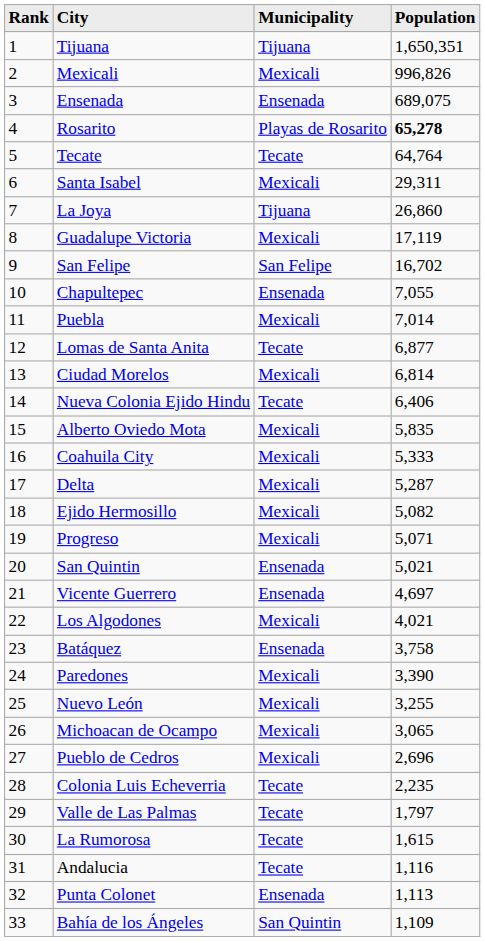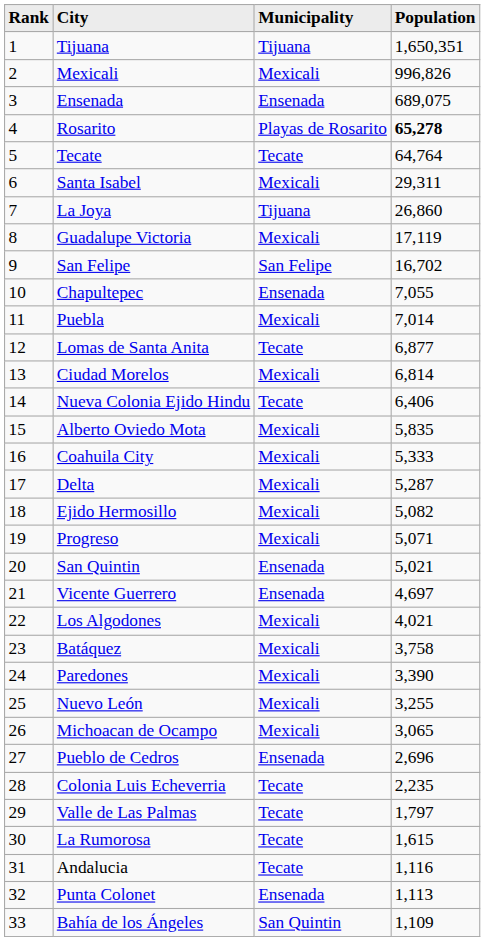 <table class="wikitable sortable">
 <tr bgcolor="#ececec">
 <td><strong>Rank</strong></td>
 <td><strong>City</strong></td>
 <td><strong>Municipality</strong></td>
 <td><strong>Population</strong></td>
 </tr>
 <tr>
 <td>1</td>
 <td><a href='#'>Tijuana</a></td>
 <td><a href='#'>Tijuana</a></td>
 <td>1,650,351</td>
 </tr>
 <tr>
 <td>2</td>
 <td><a href='#'>Mexicali</a></td>
 <td><a href='#'>Mexicali</a></td>
 <td>996,826</td>
 </tr>
 <tr>
 <td>3</td>
 <td><a href='#'>Ensenada</a></td>
 <td><a href='#'>Ensenada</a></td>
 <td>689,075</td>
 </tr>
 <tr>
 <td>4</td>
 <td><a href='#'>Rosarito</a></td>
 <td><a href='#'>Playas de Rosarito</a></td>
 <td><strong>65,278</strong></td>
 </tr>
 <tr>
 <td>5</td>
 <td><a href='#'>Tecate</a></td>
 <td><a href='#'>Tecate</a></td>
 <td>64,764</td>
 </tr>
 <tr>
 <td>6</td>
 <td><a href='#'>Santa Isabel</a></td>
 <td><a href='#'>Mexicali</a></td>
 <td>29,311</td>
 </tr>
 <tr>
 <td>7</td>
 <td><a href='#'>La Joya</a></td>
 <td><a href='#'>Tijuana</a></td>
 <td>26,860</td>
 </tr>
 <tr>
 <td>8</td>
 <td><a href='#'>Guadalupe Victoria</a></td>
 <td><a href='#'>Mexicali</a></td>
 <td>17,119</td>
 </tr>
 <tr>
 <td>9</td>
 <td><a href='#'>San Felipe</a></td>
 <td><a href='#'>San Felipe</a></td>
 <td>16,702</td>
 </tr>
 <tr>
 <td>10</td>
 <td><a href='#'>Chapultepec</a></td>
 <td><a href='#'>Ensenada</a></td>
 <td>7,055</td>
 </tr>
 <tr>
 <td>11</td>
 <td><a href='#'>Puebla</a></td>
 <td><a href='#'>Mexicali</a></td>
 <td>7,014</td>
 </tr>
 <tr>
 <td>12</td>
 <td><a href='#'>Lomas de Santa Anita</a></td>
 <td><a href='#'>Tecate</a></td>
 <td>6,877</td>
 </tr>
 <tr>
 <td>13</td>
 <td><a href='#'>Ciudad Morelos</a></td>
 <td><a href='#'>Mexicali</a></td>
 <td>6,814</td>
 </tr>
 <tr>
 <td>14</td>
 <td><a href='#'>Nueva Colonia Ejido Hindu</a></td>
 <td><a href='#'>Tecate</a></td>
 <td>6,406</td>
 </tr>
 <tr>
 <td>15</td>
 <td><a href='#'>Alberto Oviedo Mota</a></td>
 <td><a href='#'>Mexicali</a></td>
 <td>5,835</td>
 </tr>
 <tr>
 <td>16</td>
 <td><a href='#'>Coahuila City</a></td>
 <td><a href='#'>Mexicali</a></td>
 <td>5,333</td>
 </tr>
 <tr>
 <td>17</td>
 <td><a href='#'>Delta</a></td>
 <td><a href='#'>Mexicali</a></td>
 <td>5,287</td>
 </tr>
 <tr>
 <td>18</td>
 <td><a href='#'>Ejido Hermosillo</a></td>
 <td><a href='#'>Mexicali</a></td>
 <td>5,082</td>
 </tr>
 <tr>
 <td>19</td>
 <td><a href='#'>Progreso</a></td>
 <td><a href='#'>Mexicali</a></td>
 <td>5,071</td>
 </tr>
 <tr>
 <td>20</td>
 <td><a href='#'>San Quintin</a></td>
 <td><a href='#'>Ensenada</a></td>
 <td>5,021</td>
 </tr>
 <tr>
 <td>21</td>
 <td><a href='#'>Vicente Guerrero</a></td>
 <td><a href='#'>Ensenada</a></td>
 <td>4,697</td>
 </tr>
 <tr>
 <td>22</td>
 <td><a href='#'>Los Algodones</a></td>
 <td><a href='#'>Mexicali</a></td>
 <td>4,021</td>
 </tr>
 <tr>
 <td>23</td>
 <td><a href='#'>Batáquez</a></td>
-<td><a href='#'>Ensenada</a></td>
+<td><a href='#'>Mexicali</a></td>
 <td>3,758</td>
 </tr>
 <tr>
 <td>24</td>
 <td><a href='#'>Paredones</a></td>
 <td><a href='#'>Mexicali</a></td>
 <td>3,390</td>
 </tr>
 <tr>
 <td>25</td>
 <td><a href='#'>Nuevo León</a></td>
 <td><a href='#'>Mexicali</a></td>
 <td>3,255</td>
 </tr>
 <tr>
 <td>26</td>
 <td><a href='#'>Michoacan de Ocampo</a></td>
 <td><a href='#'>Mexicali</a></td>
 <td>3,065</td>
 </tr>
 <tr>
 <td>27</td>
 <td><a href='#'>Pueblo de Cedros</a></td>
-<td><a href='#'>Mexicali</a></td>
+<td><a href='#'>Ensenada</a></td>
 <td>2,696</td>
 </tr>
 <tr>
 <td>28</td>
 <td><a href='#'>Colonia Luis Echeverria</a></td>
 <td><a href='#'>Tecate</a></td>
 <td>2,235</td>
 </tr>
 <tr>
 <td>29</td>
 <td><a href='#'>Valle de Las Palmas</a></td>
 <td><a href='#'>Tecate</a></td>
 <td>1,797</td>
 </tr>
 <tr>
 <td>30</td>
 <td><a href='#'>La Rumorosa</a></td>
 <td><a href='#'>Tecate</a></td>
 <td>1,615</td>
 </tr>
 <tr>
 <td>31</td>
 <td>Andalucia</td>
 <td><a href='#'>Tecate</a></td>
 <td>1,116</td>
 </tr>
 <tr>
 <td>32</td>
 <td><a href='#'>Punta Colonet</a></td>
 <td><a href='#'>Ensenada</a></td>
 <td>1,113</td>
 </tr>
 <tr>
 <td>33</td>
 <td><a href='#'>Bahía de los Ángeles</a></td>
 <td><a href='#'>San Quintin</a></td>
 <td>1,109</td>
 </tr>
 </table>
